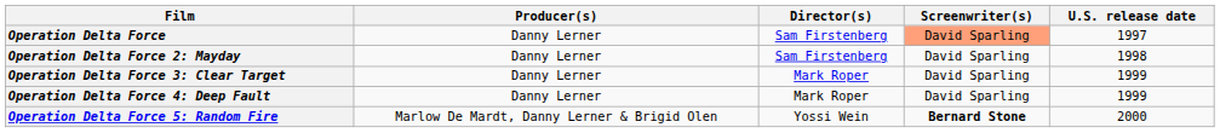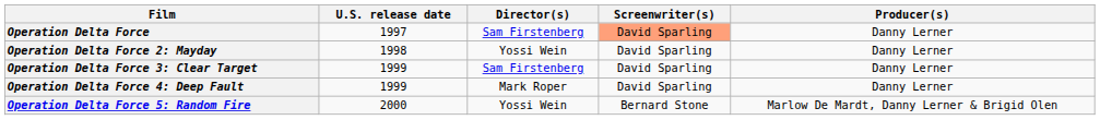 <table class="wikitable plainrowheaders"  style="text-align:center; width:100%;">
 <tr>
 <th scope="col">Film</th>
-<th scope="col">Producer(s)</th>
+<th scope="col">U.S. release date</th>
 <th scope="col">Director(s)</th>
 <th scope="col">Screenwriter(s)</th>
-<th scope="col">U.S. release date</th>
+<th scope="col">Producer(s)</th>
 </tr>
 <tr>
 <th scope="row" style="text-align:left"><em>Operation Delta Force</em></th>
-<td>Danny Lerner</td>
+<td>1997</td>
 <td><a href='#'>Sam Firstenberg</a></td>
 <td style="background: lightsalmon;">David Sparling</td>
-<td>1997</td>
+<td>Danny Lerner</td>
 </tr>
 <tr>
 <th scope="row" style="text-align:left"><em>Operation Delta Force 2: Mayday</em></th>
+<td>1998</td>
+<td>Yossi Wein</td>
+<td>David Sparling</td>
 <td>Danny Lerner</td>
-<td><a href='#'>Sam Firstenberg</a></td>
-<td>David Sparling</td>
-<td>1998</td>
 </tr>
 <tr>
 <th scope="row" style="text-align:left"><em>Operation Delta Force 3: Clear Target</em></th>
+<td>1999</td>
+<td><a href='#'>Sam Firstenberg</a></td>
+<td>David Sparling</td>
 <td>Danny Lerner</td>
-<td><a href='#'>Mark Roper</a></td>
-<td>David Sparling</td>
-<td>1999</td>
 </tr>
 <tr>
 <th scope="row" style="text-align:left"><em>Operation Delta Force 4: Deep Fault</em></th>
-<td>Danny Lerner</td>
+<td>1999</td>
 <td>Mark Roper</td>
 <td>David Sparling</td>
-<td>1999</td>
+<td>Danny Lerner</td>
 </tr>
 <tr>
 <th scope="row" style="text-align:left"><em><a href='#'>Operation Delta Force 5: Random Fire</a></em></th>
+<td>2000</td>
+<td>Yossi Wein</td>
+<td>Bernard Stone</td>
 <td>Marlow De Mardt, Danny Lerner & Brigid Olen</td>
-<td>Yossi Wein</td>
-<td><strong>Bernard Stone</strong></td>
-<td>2000</td>
 </tr>
 </table>
